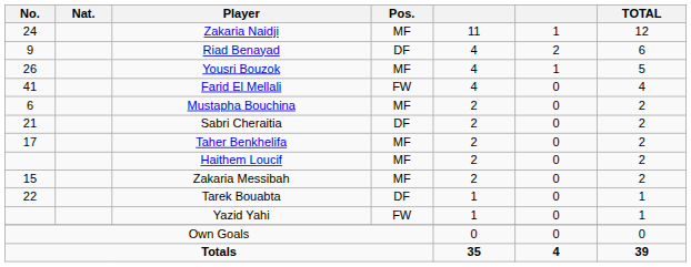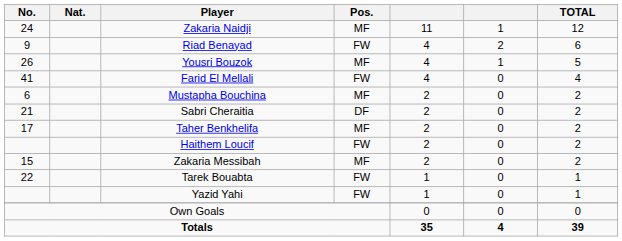 <table class="wikitable sortable alternance"  style="font-size:85%; text-align:center; line-height:14px; width:60%;">
 <tr>
 <th width=10>No.</th>
 <th width=10>Nat.</th>
 <th width=140>Player</th>
 <th width=10>Pos.</th>
 <th width=40></th>
 <th width=40></th>
 <th width=10>TOTAL</th>
 </tr>
 <tr>
 <td>24</td>
 <td></td>
 <td><a href='#'>Zakaria Naidji</a></td>
 <td>MF</td>
 <td>11</td>
 <td>1</td>
 <td>12</td>
 </tr>
 <tr>
 <td>9</td>
 <td></td>
 <td><a href='#'>Riad Benayad</a></td>
-<td>DF</td>
+<td>FW</td>
 <td>4</td>
 <td>2</td>
 <td>6</td>
 </tr>
 <tr>
 <td>26</td>
 <td></td>
 <td><a href='#'>Yousri Bouzok</a></td>
 <td>MF</td>
 <td>4</td>
 <td>1</td>
 <td>5</td>
 </tr>
 <tr>
 <td>41</td>
 <td></td>
 <td><a href='#'>Farid El Mellali</a></td>
 <td>FW</td>
 <td>4</td>
 <td>0</td>
 <td>4</td>
 </tr>
 <tr>
 <td>6</td>
 <td></td>
 <td><a href='#'>Mustapha Bouchina</a></td>
 <td>MF</td>
 <td>2</td>
 <td>0</td>
 <td>2</td>
 </tr>
 <tr>
 <td>21</td>
 <td></td>
 <td>Sabri Cheraitia</td>
 <td>DF</td>
 <td>2</td>
 <td>0</td>
 <td>2</td>
 </tr>
 <tr>
 <td>17</td>
 <td></td>
 <td><a href='#'>Taher Benkhelifa</a></td>
 <td>MF</td>
 <td>2</td>
 <td>0</td>
 <td>2</td>
 </tr>
 <tr>
 <td></td>
 <td></td>
 <td><a href='#'>Haithem Loucif</a></td>
-<td>MF</td>
+<td>FW</td>
 <td>2</td>
 <td>0</td>
 <td>2</td>
 </tr>
 <tr>
 <td>15</td>
 <td></td>
 <td>Zakaria Messibah</td>
 <td>MF</td>
 <td>2</td>
 <td>0</td>
 <td>2</td>
 </tr>
 <tr>
 <td>22</td>
 <td></td>
 <td>Tarek Bouabta</td>
-<td>DF</td>
+<td>FW</td>
 <td>1</td>
 <td>0</td>
 <td>1</td>
 </tr>
 <tr>
 <td></td>
 <td></td>
 <td>Yazid Yahi</td>
 <td>FW</td>
 <td>1</td>
 <td>0</td>
 <td>1</td>
 </tr>
 <tr>
 </tr>
 <tr class="sortbottom">
 <td colspan="4">Own Goals</td>
 <td>0</td>
 <td>0</td>
 <td>0</td>
 </tr>
 <tr class="sortbottom">
 <td colspan="4"><strong>Totals</strong></td>
 <td><strong>35</strong></td>
 <td><strong>4</strong></td>
 <td><strong>39</strong></td>
 </tr>
 </table>
